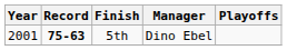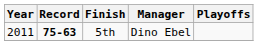 <table class="wikitable" style="text-align:center">
 <tr>
 <th>Year</th>
 <th>Record</th>
 <th>Finish</th>
 <th>Manager</th>
 <th>Playoffs</th>
 </tr>
 <tr>
-<td>2001</td>
+<td>2011</td>
 <td><strong>75-63</strong></td>
 <td>5th</td>
 <td>Dino Ebel</td>
 <td></td>
 </tr>
 <tr>
 </tr>
 </table>
